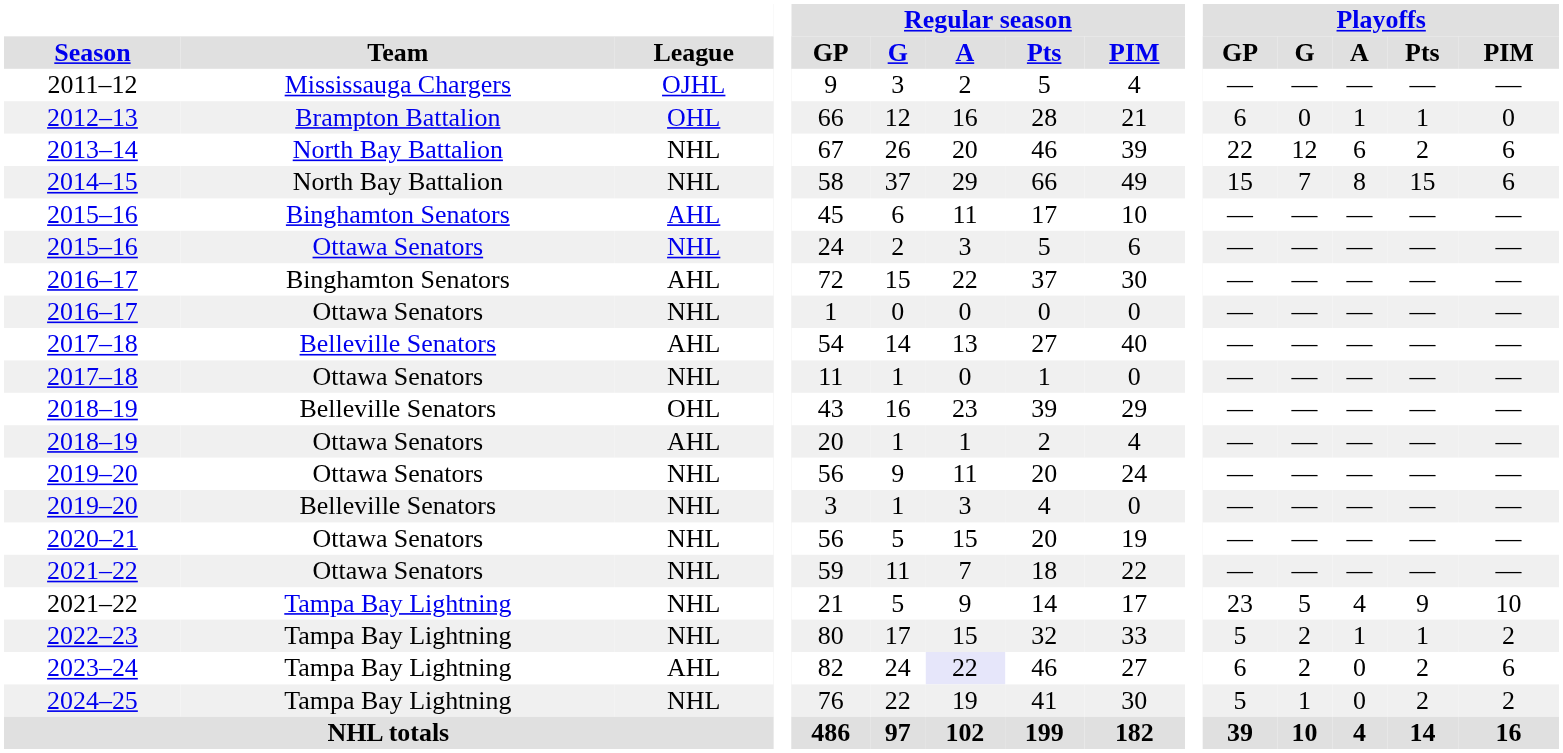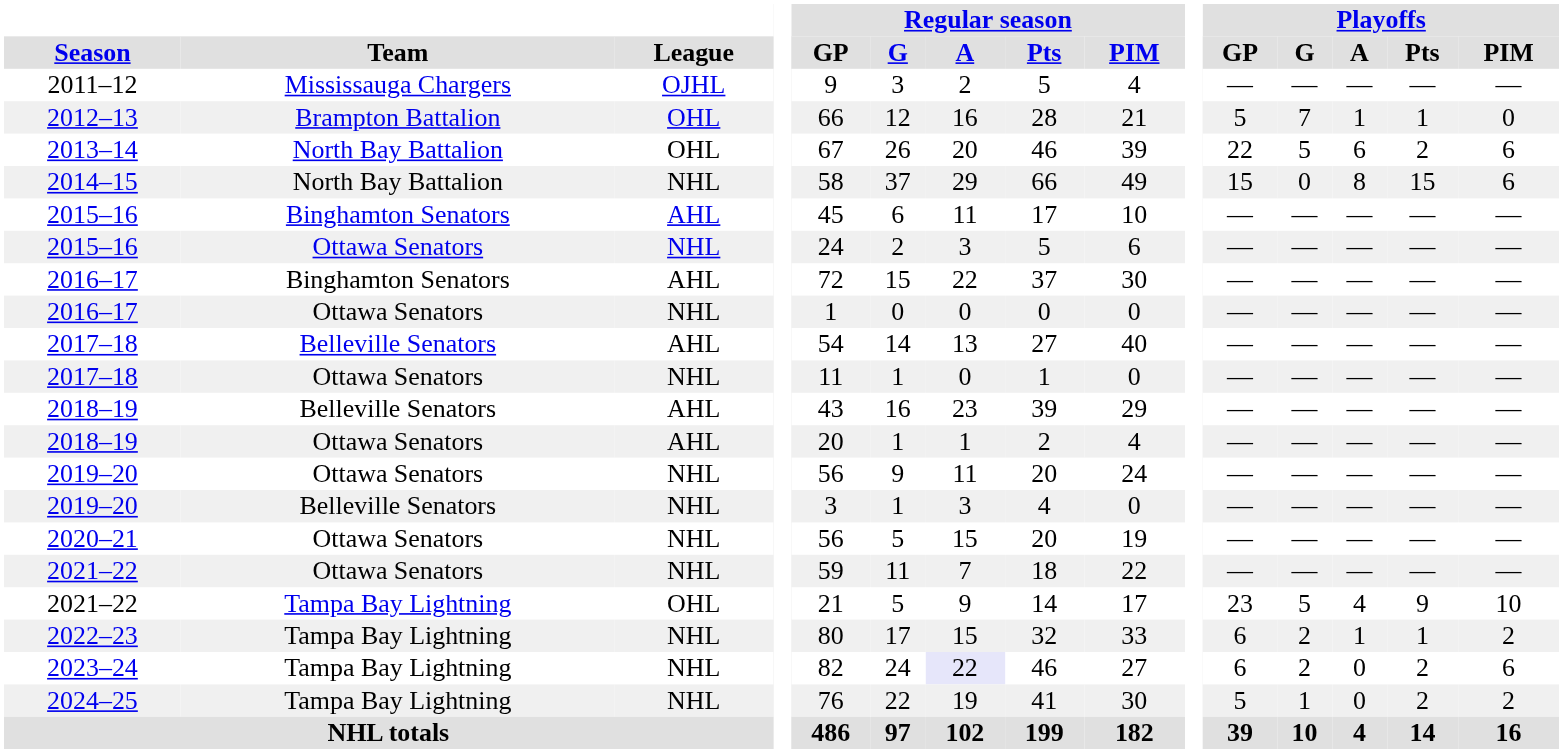 <table border="0" cellpadding="1" cellspacing="0"  style="width:60em; text-align:center;">
 <tr style="background:#e0e0e0;">
 <th colspan="3" style="background:#fff;"> </th>
 <th rowspan="99" style="background:#fff;"> </th>
 <th colspan="5"><a href='#'>Regular season</a></th>
 <th rowspan="99" style="background:#fff;"> </th>
 <th colspan="5"><a href='#'>Playoffs</a></th>
 </tr>
 <tr style="background:#e0e0e0;">
 <th><a href='#'>Season</a></th>
 <th>Team</th>
 <th>League</th>
 <th>GP</th>
 <th><a href='#'>G</a></th>
 <th><a href='#'>A</a></th>
 <th><a href='#'>Pts</a></th>
 <th><a href='#'>PIM</a></th>
 <th>GP</th>
 <th>G</th>
 <th>A</th>
 <th>Pts</th>
 <th>PIM</th>
 </tr>
 <tr>
 <td>2011–12</td>
 <td><a href='#'>Mississauga Chargers</a></td>
 <td><a href='#'>OJHL</a></td>
 <td>9</td>
 <td>3</td>
 <td>2</td>
 <td>5</td>
 <td>4</td>
 <td>—</td>
 <td>—</td>
 <td>—</td>
 <td>—</td>
 <td>—</td>
 </tr>
 <tr style="background:#f0f0f0;">
 <td><a href='#'>2012–13</a></td>
 <td><a href='#'>Brampton Battalion</a></td>
 <td><a href='#'>OHL</a></td>
 <td>66</td>
 <td>12</td>
 <td>16</td>
 <td>28</td>
 <td>21</td>
-<td>6</td>
-<td>0</td>
+<td>5</td>
+<td>7</td>
 <td>1</td>
 <td>1</td>
 <td>0</td>
 </tr>
 <tr>
 <td><a href='#'>2013–14</a></td>
 <td><a href='#'>North Bay Battalion</a></td>
-<td>NHL</td>
+<td>OHL</td>
 <td>67</td>
 <td>26</td>
 <td>20</td>
 <td>46</td>
 <td>39</td>
 <td>22</td>
-<td>12</td>
+<td>5</td>
 <td>6</td>
 <td>2</td>
 <td>6</td>
 </tr>
 <tr style="background:#f0f0f0;">
 <td><a href='#'>2014–15</a></td>
 <td>North Bay Battalion</td>
 <td>NHL</td>
 <td>58</td>
 <td>37</td>
 <td>29</td>
 <td>66</td>
 <td>49</td>
 <td>15</td>
-<td>7</td>
+<td>0</td>
 <td>8</td>
 <td>15</td>
 <td>6</td>
 </tr>
 <tr>
 <td><a href='#'>2015–16</a></td>
 <td><a href='#'>Binghamton Senators</a></td>
 <td><a href='#'>AHL</a></td>
 <td>45</td>
 <td>6</td>
 <td>11</td>
 <td>17</td>
 <td>10</td>
 <td>—</td>
 <td>—</td>
 <td>—</td>
 <td>—</td>
 <td>—</td>
 </tr>
 <tr style="background:#f0f0f0;">
 <td><a href='#'>2015–16</a></td>
 <td><a href='#'>Ottawa Senators</a></td>
 <td><a href='#'>NHL</a></td>
 <td>24</td>
 <td>2</td>
 <td>3</td>
 <td>5</td>
 <td>6</td>
 <td>—</td>
 <td>—</td>
 <td>—</td>
 <td>—</td>
 <td>—</td>
 </tr>
 <tr>
 <td><a href='#'>2016–17</a></td>
 <td>Binghamton Senators</td>
 <td>AHL</td>
 <td>72</td>
 <td>15</td>
 <td>22</td>
 <td>37</td>
 <td>30</td>
 <td>—</td>
 <td>—</td>
 <td>—</td>
 <td>—</td>
 <td>—</td>
 </tr>
 <tr style="background:#f0f0f0;">
 <td><a href='#'>2016–17</a></td>
 <td>Ottawa Senators</td>
 <td>NHL</td>
 <td>1</td>
 <td>0</td>
 <td>0</td>
 <td>0</td>
 <td>0</td>
 <td>—</td>
 <td>—</td>
 <td>—</td>
 <td>—</td>
 <td>—</td>
 </tr>
 <tr>
 <td><a href='#'>2017–18</a></td>
 <td><a href='#'>Belleville Senators</a></td>
 <td>AHL</td>
 <td>54</td>
 <td>14</td>
 <td>13</td>
 <td>27</td>
 <td>40</td>
 <td>—</td>
 <td>—</td>
 <td>—</td>
 <td>—</td>
 <td>—</td>
 </tr>
 <tr style="background:#f0f0f0;">
 <td><a href='#'>2017–18</a></td>
 <td>Ottawa Senators</td>
 <td>NHL</td>
 <td>11</td>
 <td>1</td>
 <td>0</td>
 <td>1</td>
 <td>0</td>
 <td>—</td>
 <td>—</td>
 <td>—</td>
 <td>—</td>
 <td>—</td>
 </tr>
 <tr>
 <td><a href='#'>2018–19</a></td>
 <td>Belleville Senators</td>
-<td>OHL</td>
+<td>AHL</td>
 <td>43</td>
 <td>16</td>
 <td>23</td>
 <td>39</td>
 <td>29</td>
 <td>—</td>
 <td>—</td>
 <td>—</td>
 <td>—</td>
 <td>—</td>
 </tr>
 <tr style="background:#f0f0f0;">
 <td><a href='#'>2018–19</a></td>
 <td>Ottawa Senators</td>
 <td>AHL</td>
 <td>20</td>
 <td>1</td>
 <td>1</td>
 <td>2</td>
 <td>4</td>
 <td>—</td>
 <td>—</td>
 <td>—</td>
 <td>—</td>
 <td>—</td>
 </tr>
 <tr>
 <td><a href='#'>2019–20</a></td>
 <td>Ottawa Senators</td>
 <td>NHL</td>
 <td>56</td>
 <td>9</td>
 <td>11</td>
 <td>20</td>
 <td>24</td>
 <td>—</td>
 <td>—</td>
 <td>—</td>
 <td>—</td>
 <td>—</td>
 </tr>
 <tr style="background:#f0f0f0;">
 <td><a href='#'>2019–20</a></td>
 <td>Belleville Senators</td>
 <td>NHL</td>
 <td>3</td>
 <td>1</td>
 <td>3</td>
 <td>4</td>
 <td>0</td>
 <td>—</td>
 <td>—</td>
 <td>—</td>
 <td>—</td>
 <td>—</td>
 </tr>
 <tr>
 <td><a href='#'>2020–21</a></td>
 <td>Ottawa Senators</td>
 <td>NHL</td>
 <td>56</td>
 <td>5</td>
 <td>15</td>
 <td>20</td>
 <td>19</td>
 <td>—</td>
 <td>—</td>
 <td>—</td>
 <td>—</td>
 <td>—</td>
 </tr>
 <tr style="background:#f0f0f0;">
 <td><a href='#'>2021–22</a></td>
 <td>Ottawa Senators</td>
 <td>NHL</td>
 <td>59</td>
 <td>11</td>
 <td>7</td>
 <td>18</td>
 <td>22</td>
 <td>—</td>
 <td>—</td>
 <td>—</td>
 <td>—</td>
 <td>—</td>
 </tr>
 <tr>
 <td>2021–22</td>
 <td><a href='#'>Tampa Bay Lightning</a></td>
-<td>NHL</td>
+<td>OHL</td>
 <td>21</td>
 <td>5</td>
 <td>9</td>
 <td>14</td>
 <td>17</td>
 <td>23</td>
 <td>5</td>
 <td>4</td>
 <td>9</td>
 <td>10</td>
 </tr>
 <tr style="background:#f0f0f0;">
 <td><a href='#'>2022–23</a></td>
 <td>Tampa Bay Lightning</td>
 <td>NHL</td>
 <td>80</td>
 <td>17</td>
 <td>15</td>
 <td>32</td>
 <td>33</td>
-<td>5</td>
+<td>6</td>
 <td>2</td>
 <td>1</td>
 <td>1</td>
 <td>2</td>
 </tr>
 <tr>
 <td><a href='#'>2023–24</a></td>
 <td>Tampa Bay Lightning</td>
-<td>AHL</td>
+<td>NHL</td>
 <td>82</td>
 <td>24</td>
 <td style="background: lavender;">22</td>
 <td>46</td>
 <td>27</td>
 <td>6</td>
 <td>2</td>
 <td>0</td>
 <td>2</td>
 <td>6</td>
 </tr>
 <tr style="background:#f0f0f0;">
 <td><a href='#'>2024–25</a></td>
 <td>Tampa Bay Lightning</td>
 <td>NHL</td>
 <td>76</td>
 <td>22</td>
 <td>19</td>
 <td>41</td>
 <td>30</td>
 <td>5</td>
 <td>1</td>
 <td>0</td>
 <td>2</td>
 <td>2</td>
 </tr>
 <tr style="background:#e0e0e0;">
 <th colspan="3">NHL totals</th>
 <th>486</th>
 <th>97</th>
 <th>102</th>
 <th>199</th>
 <th>182</th>
 <th>39</th>
 <th>10</th>
 <th>4</th>
 <th>14</th>
 <th>16</th>
 </tr>
 </table>
